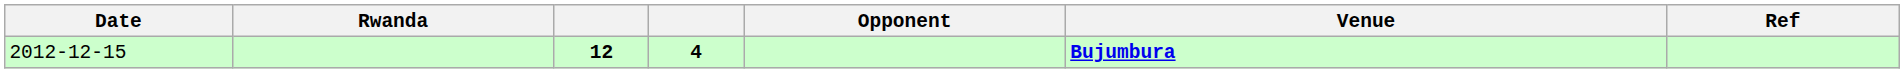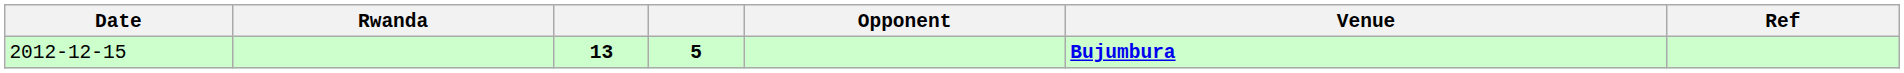 <table class="wikitable sortable" style="width:100%">
 <tr>
 <th style="width:12%">Date</th>
 <th style="width:17%">Rwanda</th>
 <th style="width:5%"></th>
 <th style="width:5%"></th>
 <th style="width:17%">Opponent</th>
 <th>Venue</th>
 <th>Ref</th>
 </tr>
 <tr bgcolor="#ccffcc">
 <td>2012-12-15</td>
 <td align="right"></td>
-<td align="center"><strong>12</strong></td>
-<td align="center"><strong>4</strong></td>
+<td align="center"><strong>13</strong></td>
+<td align="center"><strong>5</strong></td>
 <td></td>
 <td><strong><a href='#'>Bujumbura</a></strong></td>
 <td></td>
 </tr>
 </table>
